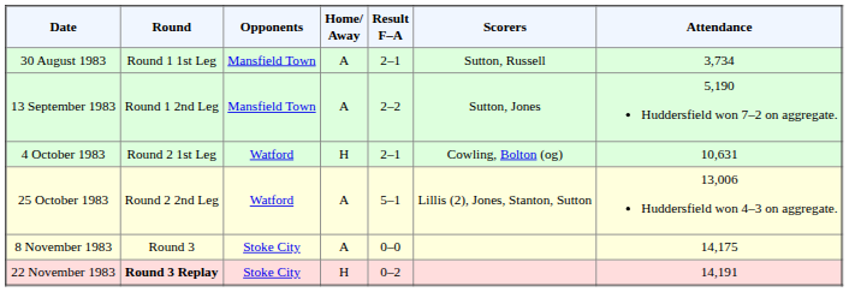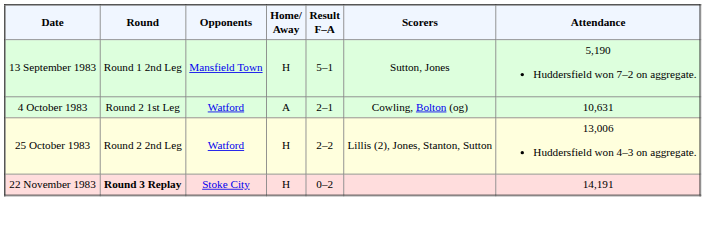 <table border="2" cellpadding="4" style="border-collapse:collapse; text-align:center; font-size:smaller;">
 <tr style="background:#f0f6ff;">
 <th><strong>Date</strong></th>
 <th><strong>Round</strong></th>
 <th><strong>Opponents</strong></th>
 <th><strong>Home/<br>Away</strong></th>
 <th><strong>Result<br>F–A</strong></th>
 <th><strong>Scorers</strong></th>
 <th><strong>Attendance</strong></th>
 </tr>
 <tr bgcolor="#ddffdd">
-<td>30 August 1983</td>
-<td>Round 1 1st Leg</td>
-<td><a href='#'>Mansfield Town</a></td>
-<td>A</td>
-<td>2–1</td>
-<td>Sutton, Russell</td>
-<td>3,734</td>
-</tr>
-<tr bgcolor="#ddffdd">
 <td>13 September 1983</td>
 <td>Round 1 2nd Leg</td>
 <td><a href='#'>Mansfield Town</a></td>
-<td>A</td>
-<td>2–2</td>
+<td>H</td>
+<td>5–1</td>
 <td>Sutton, Jones</td>
 <td>5,190<br><ul><li>Huddersfield won 7–2 on aggregate.</li></ul></td>
 </tr>
 <tr bgcolor="#ddffdd">
 <td>4 October 1983</td>
 <td>Round 2 1st Leg</td>
 <td><a href='#'>Watford</a></td>
-<td>H</td>
+<td>A</td>
 <td>2–1</td>
 <td>Cowling, <a href='#'>Bolton</a> (og)</td>
 <td>10,631</td>
 </tr>
 <tr bgcolor="#ffffdd">
 <td>25 October 1983</td>
 <td>Round 2 2nd Leg</td>
 <td><a href='#'>Watford</a></td>
-<td>A</td>
-<td>5–1</td>
+<td>H</td>
+<td>2–2</td>
 <td>Lillis (2), Jones, Stanton, Sutton</td>
 <td>13,006<br><ul><li>Huddersfield won 4–3 on aggregate.</li></ul></td>
-</tr>
-<tr bgcolor="#ffffdd">
-<td>8 November 1983</td>
-<td>Round 3</td>
-<td><a href='#'>Stoke City</a></td>
-<td>A</td>
-<td>0–0</td>
-<td></td>
-<td>14,175</td>
 </tr>
 <tr bgcolor="#ffdddd">
 <td>22 November 1983</td>
 <td><strong>Round 3 Replay</strong></td>
 <td><a href='#'>Stoke City</a></td>
 <td>H</td>
 <td>0–2</td>
 <td></td>
 <td>14,191</td>
 </tr>
 </table>
